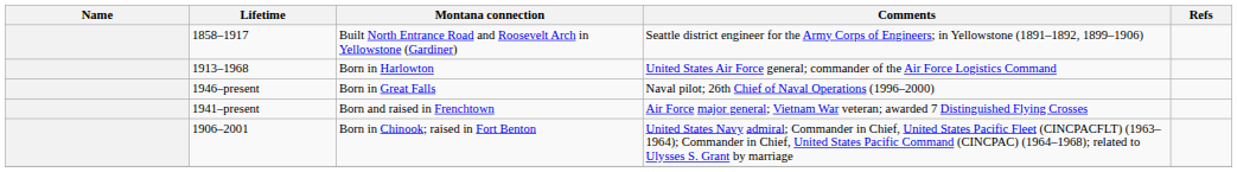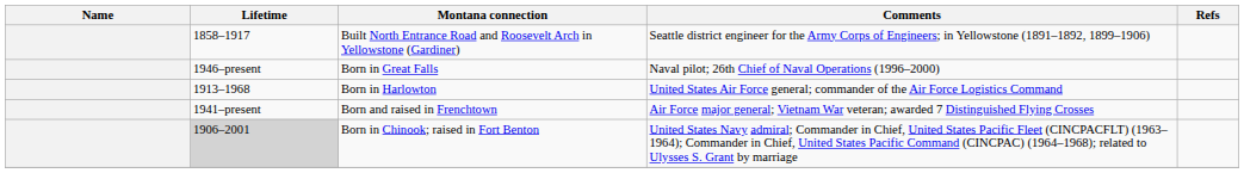 <table class="sortable wikitable plainrowheaders">
 <tr>
 <th style="width:15%;" scope="col">Name</th>
 <th style="width:12%;" scope="col">Lifetime</th>
 <th class="unsortable" style="width:25%;" scope="col">Montana connection</th>
 <th class="unsortable" style="width:43%;" scope="col">Comments</th>
 <th class="unsortable" style="width:5%;" scope="col">Refs</th>
 </tr>
 <tr valign="top">
 <th scope="row"></th>
 <td>1858–1917</td>
 <td>Built <a href='#'>North Entrance Road</a> and <a href='#'>Roosevelt Arch</a> in <a href='#'>Yellowstone</a> (<a href='#'>Gardiner</a>)</td>
 <td>Seattle district engineer for the <a href='#'>Army Corps of Engineers</a>; in Yellowstone (1891–1892, 1899–1906)</td>
 <td style="text-align:center;"></td>
 </tr>
 <tr valign="top">
 <th scope="row"></th>
-<td>1913–1968</td>
-<td>Born in <a href='#'>Harlowton</a></td>
-<td><a href='#'>United States Air Force</a> general; commander of the <a href='#'>Air Force Logistics Command</a></td>
+<td>1946–present</td>
+<td>Born in <a href='#'>Great Falls</a></td>
+<td>Naval pilot; 26th <a href='#'>Chief of Naval Operations</a> (1996–2000)</td>
 <td style="text-align:center;"></td>
 </tr>
 <tr valign="top">
 <th scope="row"></th>
-<td>1946–present</td>
-<td>Born in <a href='#'>Great Falls</a></td>
-<td>Naval pilot; 26th <a href='#'>Chief of Naval Operations</a> (1996–2000)</td>
+<td>1913–1968</td>
+<td>Born in <a href='#'>Harlowton</a></td>
+<td><a href='#'>United States Air Force</a> general; commander of the <a href='#'>Air Force Logistics Command</a></td>
 <td style="text-align:center;"></td>
 </tr>
 <tr valign="top">
 <th scope="row"></th>
 <td>1941–present</td>
 <td>Born and raised in <a href='#'>Frenchtown</a></td>
 <td><a href='#'>Air Force</a> <a href='#'>major general</a>; <a href='#'>Vietnam War</a> veteran; awarded 7 <a href='#'>Distinguished Flying Crosses</a></td>
 <td style="text-align:center;"></td>
 </tr>
 <tr valign="top">
 <th scope="row"></th>
-<td>1906–2001</td>
+<td style="background: lightgrey;">1906–2001</td>
 <td>Born in <a href='#'>Chinook</a>; raised in <a href='#'>Fort Benton</a></td>
 <td><a href='#'>United States Navy</a> <a href='#'>admiral</a>; Commander in Chief, <a href='#'>United States Pacific Fleet</a> (CINCPACFLT) (1963–1964); Commander in Chief, <a href='#'>United States Pacific Command</a> (CINCPAC) (1964–1968); related to <a href='#'>Ulysses S. Grant</a> by marriage</td>
 <td style="text-align:center;"></td>
 </tr>
 <tr valign="top">
 </tr>
 </table>
